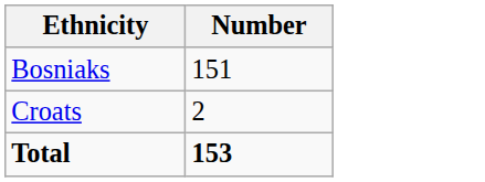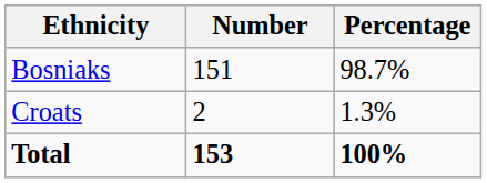 <table class="wikitable">
 <tr>
 <th width="100px">Ethnicity</th>
 <th width="80px">Number</th>
+<th width="80px">Percentage</th>
 </tr>
 <tr>
 <td><a href='#'>Bosniaks</a></td>
 <td>151</td>
+<td>98.7%</td>
 </tr>
 <tr>
 <td><a href='#'>Croats</a></td>
 <td>2</td>
+<td>1.3%</td>
 </tr>
 <tr>
 <td><strong>Total</strong></td>
 <td><strong>153</strong></td>
+<td><strong>100%</strong></td>
 </tr>
 </table>
